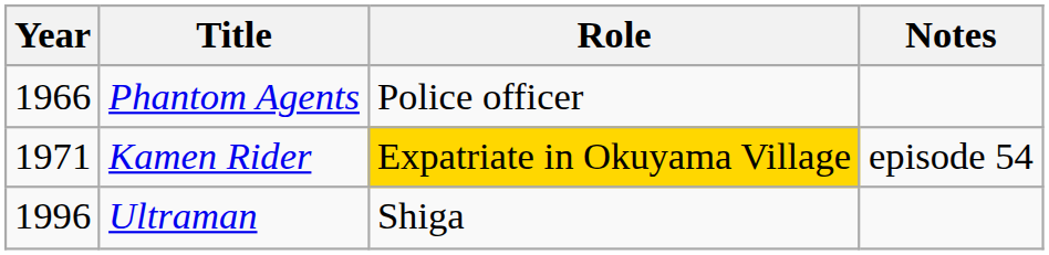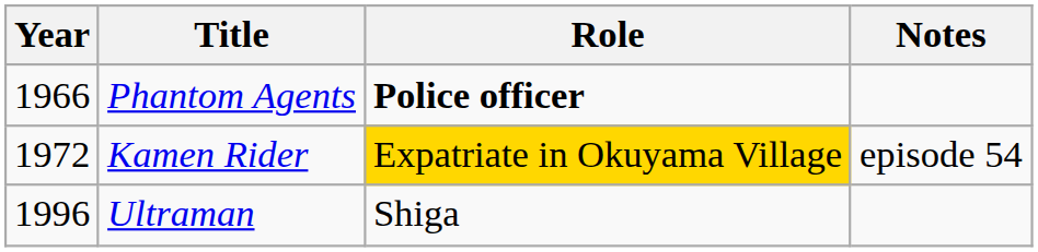 <table class="wikitable sortable plainrowheaders">
 <tr>
 <th>Year</th>
 <th>Title</th>
 <th>Role</th>
 <th class="unsortable">Notes</th>
 </tr>
 <tr>
 <td>1966</td>
 <td><em><a href='#'>Phantom Agents</a></em></td>
-<td>Police officer</td>
+<td><strong>Police officer</strong></td>
 <td></td>
 </tr>
 <tr>
-<td>1971</td>
+<td>1972</td>
 <td><em><a href='#'>Kamen Rider</a></em></td>
 <td style="background: gold;">Expatriate in Okuyama Village</td>
 <td>episode 54</td>
 </tr>
 <tr>
 <td>1996</td>
 <td><em><a href='#'>Ultraman</a></em></td>
 <td>Shiga</td>
 <td></td>
 </tr>
 </table>
